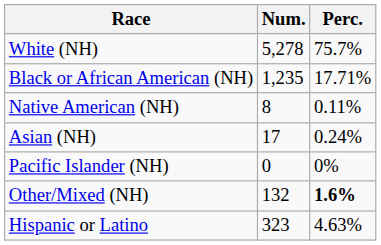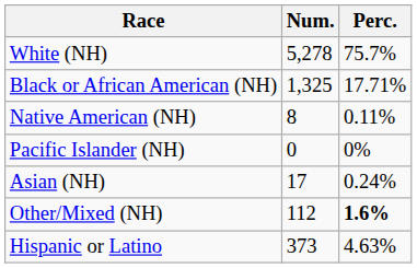 <table class="wikitable">
 <tr>
 <th>Race</th>
 <th>Num.</th>
 <th>Perc.</th>
 </tr>
 <tr>
 <td><a href='#'>White</a> (NH)</td>
 <td>5,278</td>
 <td>75.7%</td>
 </tr>
 <tr>
 <td><a href='#'>Black or African American</a> (NH)</td>
-<td>1,235</td>
+<td>1,325</td>
 <td>17.71%</td>
 </tr>
 <tr>
 <td><a href='#'>Native American</a> (NH)</td>
 <td>8</td>
 <td>0.11%</td>
 </tr>
 <tr>
+<td><a href='#'>Pacific Islander</a> (NH)</td>
+<td>0</td>
+<td>0%</td>
+</tr>
+<tr>
 <td><a href='#'>Asian</a> (NH)</td>
 <td>17</td>
 <td>0.24%</td>
 </tr>
 <tr>
-<td><a href='#'>Pacific Islander</a> (NH)</td>
-<td>0</td>
-<td>0%</td>
-</tr>
-<tr>
 <td><a href='#'>Other/Mixed</a> (NH)</td>
-<td>132</td>
+<td>112</td>
 <td><strong>1.6%</strong></td>
 </tr>
 <tr>
 <td><a href='#'>Hispanic</a> or <a href='#'>Latino</a></td>
-<td>323</td>
+<td>373</td>
 <td>4.63%</td>
 </tr>
 </table>
